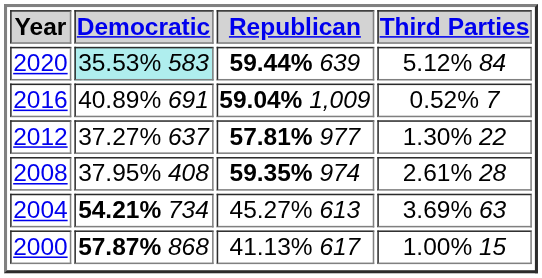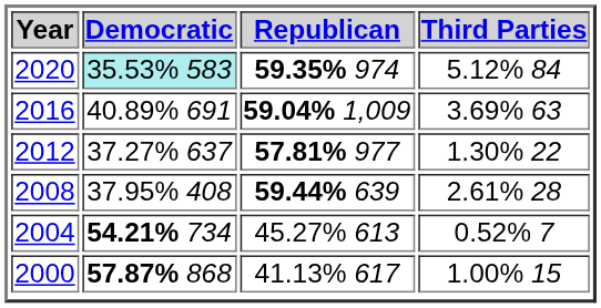 <table border = "2">
 <tr style="background:lightgrey;">
 <th>Year</th>
 <th><a href='#'>Democratic</a></th>
 <th><a href='#'>Republican</a></th>
 <th><a href='#'>Third Parties</a></th>
 </tr>
 <tr>
 <td align="center" ><a href='#'>2020</a></td>
 <td align="center"  style="background: paleturquoise;">35.53% <em>583</em></td>
-<td align="center" ><strong>59.44%</strong> <em>639</em></td>
+<td align="center" ><strong>59.35%</strong> <em>974</em></td>
 <td align="center" >5.12% <em>84</em></td>
 </tr>
 <tr>
 <td align="center" ><a href='#'>2016</a></td>
 <td align="center" >40.89% <em>691</em></td>
 <td align="center" ><strong>59.04%</strong> <em>1,009</em></td>
-<td align="center" >0.52% <em>7</em></td>
+<td align="center" >3.69% <em>63</em></td>
 </tr>
 <tr>
 <td align="center" ><a href='#'>2012</a></td>
 <td align="center" >37.27% <em>637</em></td>
 <td align="center" ><strong>57.81%</strong> <em>977</em></td>
 <td align="center" >1.30% <em>22</em></td>
 </tr>
 <tr>
 <td align="center" ><a href='#'>2008</a></td>
 <td align="center" >37.95% <em>408</em></td>
-<td align="center" ><strong>59.35%</strong> <em>974</em></td>
+<td align="center" ><strong>59.44%</strong> <em>639</em></td>
 <td align="center" >2.61% <em>28</em></td>
 </tr>
 <tr>
 <td align="center" ><a href='#'>2004</a></td>
 <td align="center" ><strong>54.21%</strong> <em>734</em></td>
 <td align="center" >45.27% <em>613</em></td>
-<td align="center" >3.69% <em>63</em></td>
+<td align="center" >0.52% <em>7</em></td>
 </tr>
 <tr>
 <td align="center" ><a href='#'>2000</a></td>
 <td align="center" ><strong>57.87%</strong> <em>868</em></td>
 <td align="center" >41.13% <em>617</em></td>
 <td align="center" >1.00% <em>15</em></td>
 </tr>
 <tr>
 </tr>
 </table>
